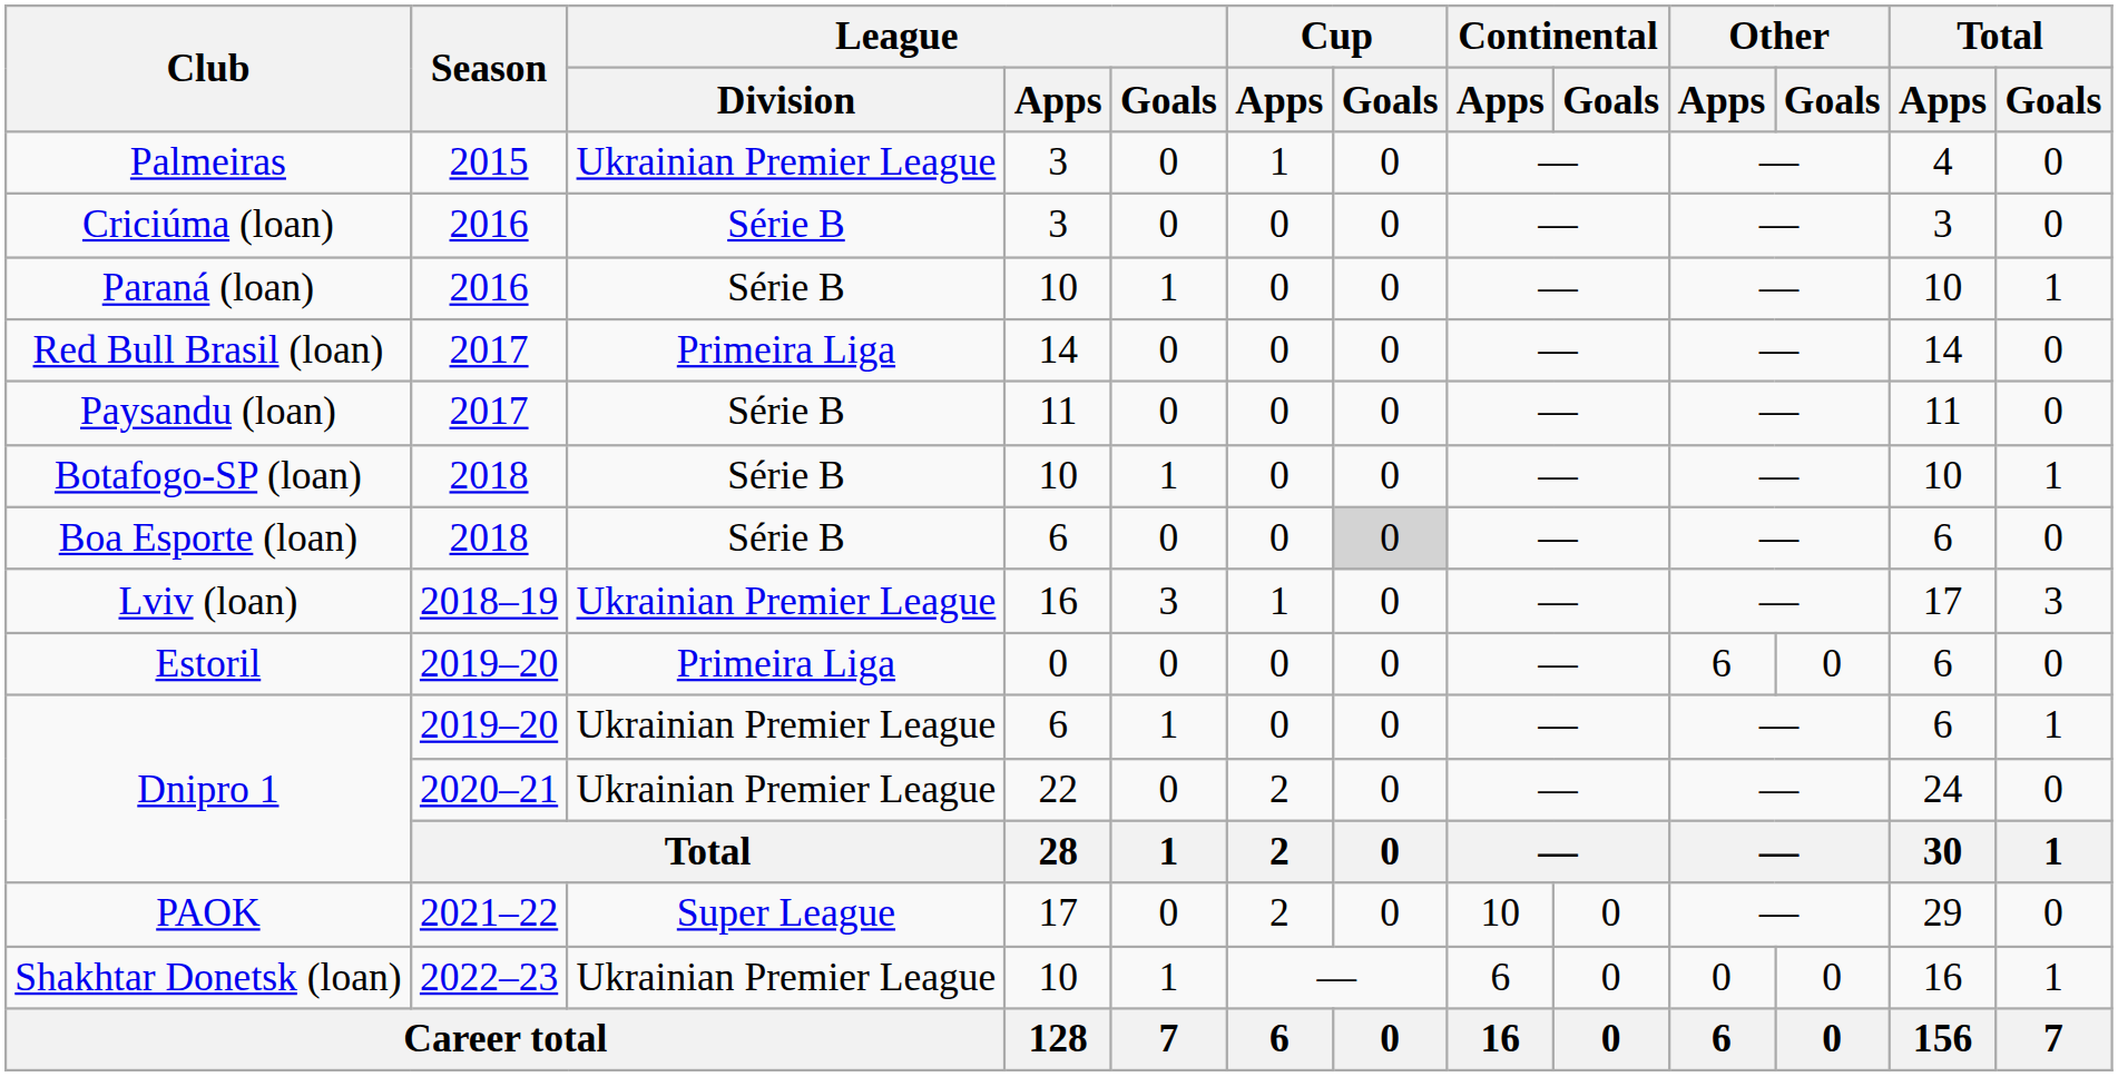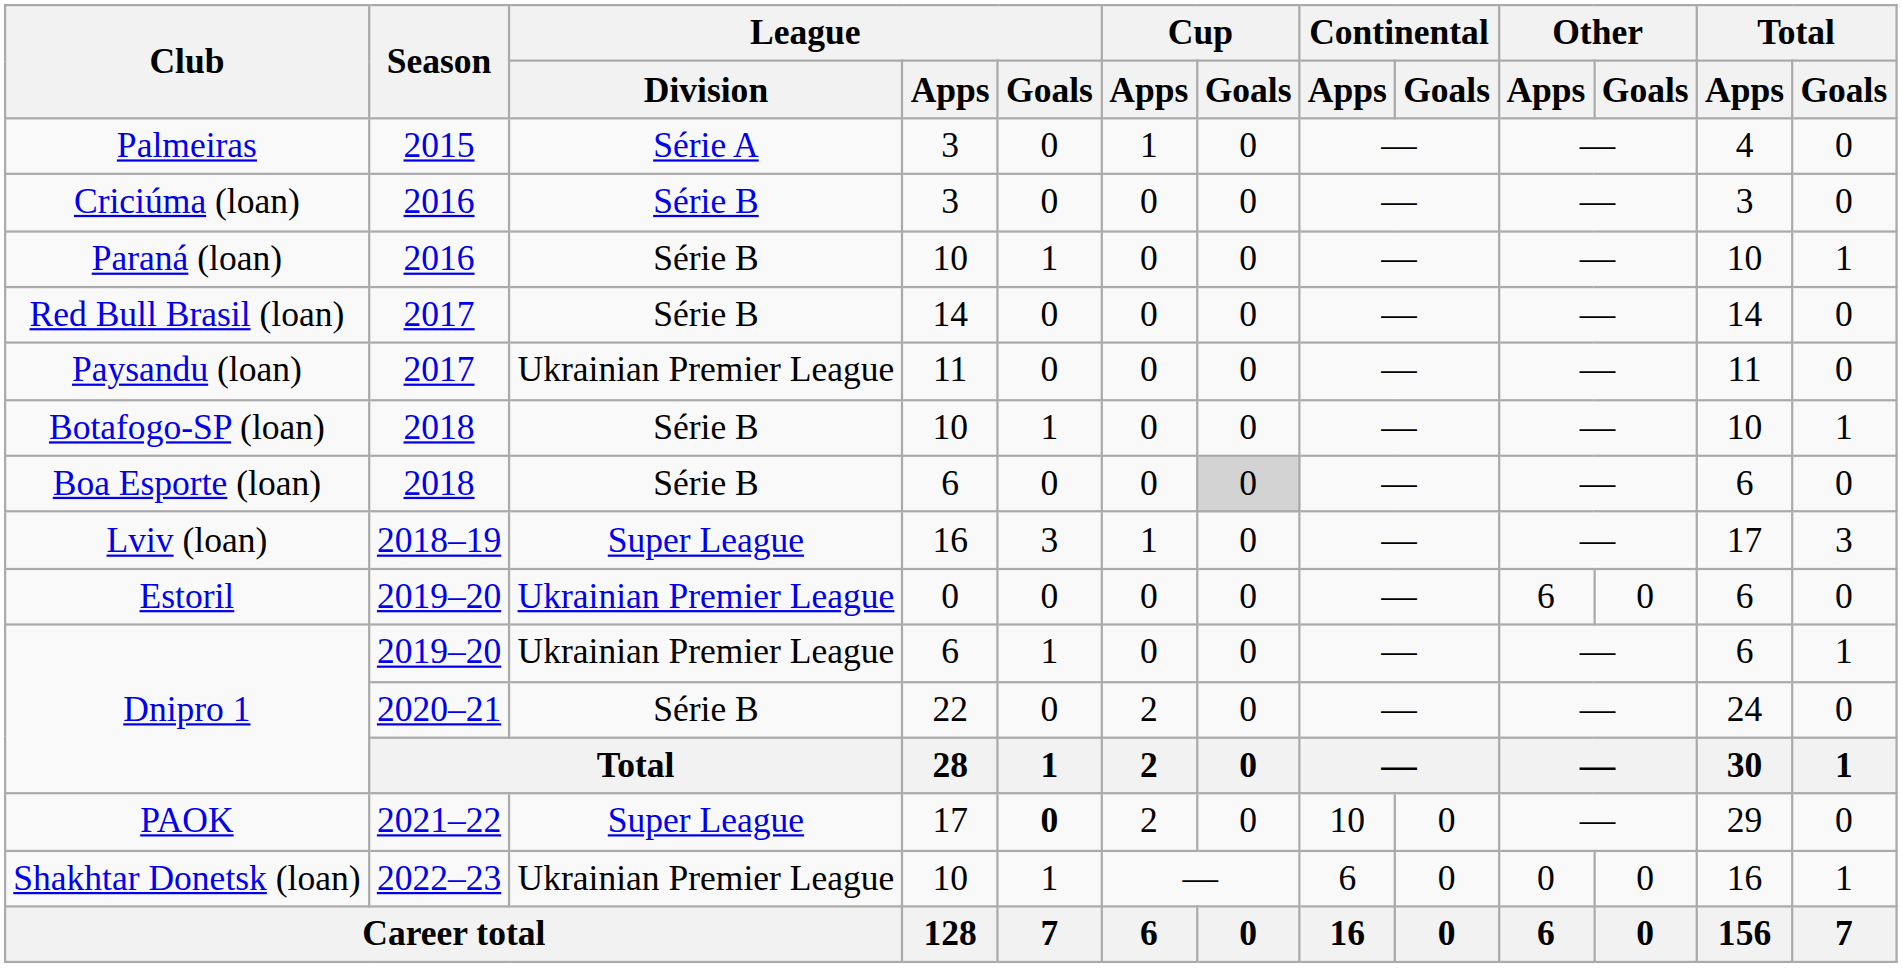 <table class="wikitable" style="text-align:center">
 <tr>
 <th rowspan="2">Club</th>
 <th rowspan="2">Season</th>
 <th colspan="3">League</th>
 <th colspan="2">Cup</th>
 <th colspan="2">Continental</th>
 <th colspan="2">Other</th>
 <th colspan="2">Total</th>
 </tr>
 <tr>
 <th>Division</th>
 <th>Apps</th>
 <th>Goals</th>
 <th>Apps</th>
 <th>Goals</th>
 <th>Apps</th>
 <th>Goals</th>
 <th>Apps</th>
 <th>Goals</th>
 <th>Apps</th>
 <th>Goals</th>
 </tr>
 <tr>
 <td rowspan="1"><a href='#'>Palmeiras</a></td>
 <td><a href='#'>2015</a></td>
-<td rowspan="1"><a href='#'>Ukrainian Premier League</a></td>
+<td rowspan="1"><a href='#'>Série A</a></td>
 <td>3</td>
 <td>0</td>
 <td>1</td>
 <td>0</td>
 <td colspan="2">—</td>
 <td colspan="2">—</td>
 <td>4</td>
 <td>0</td>
 </tr>
 <tr>
 <td><a href='#'>Criciúma</a> (loan)</td>
 <td><a href='#'>2016</a></td>
 <td><a href='#'>Série B</a></td>
 <td>3</td>
 <td>0</td>
 <td>0</td>
 <td>0</td>
 <td colspan="2">—</td>
 <td colspan="2">—</td>
 <td>3</td>
 <td>0</td>
 </tr>
 <tr>
 <td><a href='#'>Paraná</a> (loan)</td>
 <td><a href='#'>2016</a></td>
 <td>Série B</td>
 <td>10</td>
 <td>1</td>
 <td>0</td>
 <td>0</td>
 <td colspan="2">—</td>
 <td colspan="2">—</td>
 <td>10</td>
 <td>1</td>
 </tr>
 <tr>
 <td><a href='#'>Red Bull Brasil</a> (loan)</td>
 <td><a href='#'>2017</a></td>
-<td><a href='#'>Primeira Liga</a></td>
+<td>Série B</td>
 <td>14</td>
 <td>0</td>
 <td>0</td>
 <td>0</td>
 <td colspan="2">—</td>
 <td colspan="2">—</td>
 <td>14</td>
 <td>0</td>
 </tr>
 <tr>
 <td><a href='#'>Paysandu</a> (loan)</td>
 <td><a href='#'>2017</a></td>
-<td>Série B</td>
+<td>Ukrainian Premier League</td>
 <td>11</td>
 <td>0</td>
 <td>0</td>
 <td>0</td>
 <td colspan="2">—</td>
 <td colspan="2">—</td>
 <td>11</td>
 <td>0</td>
 </tr>
 <tr>
 <td><a href='#'>Botafogo-SP</a> (loan)</td>
 <td><a href='#'>2018</a></td>
 <td>Série B</td>
 <td>10</td>
 <td>1</td>
 <td>0</td>
 <td>0</td>
 <td colspan="2">—</td>
 <td colspan="2">—</td>
 <td>10</td>
 <td>1</td>
 </tr>
 <tr>
 <td><a href='#'>Boa Esporte</a> (loan)</td>
 <td><a href='#'>2018</a></td>
 <td>Série B</td>
 <td>6</td>
 <td>0</td>
 <td>0</td>
 <td style="background: lightgrey;">0</td>
 <td colspan="2">—</td>
 <td colspan="2">—</td>
 <td>6</td>
 <td>0</td>
 </tr>
 <tr>
 <td><a href='#'>Lviv</a> (loan)</td>
 <td><a href='#'>2018–19</a></td>
-<td rowspan="1"><a href='#'>Ukrainian Premier League</a></td>
+<td rowspan="1"><a href='#'>Super League</a></td>
 <td>16</td>
 <td>3</td>
 <td>1</td>
 <td>0</td>
 <td colspan="2">—</td>
 <td colspan="2">—</td>
 <td>17</td>
 <td>3</td>
 </tr>
 <tr>
 <td><a href='#'>Estoril</a></td>
 <td><a href='#'>2019–20</a></td>
-<td><a href='#'>Primeira Liga</a></td>
+<td rowspan="1"><a href='#'>Ukrainian Premier League</a></td>
 <td>0</td>
 <td>0</td>
 <td>0</td>
 <td>0</td>
 <td colspan="2">—</td>
 <td>6</td>
 <td>0</td>
 <td>6</td>
 <td>0</td>
 </tr>
 <tr>
 <td rowspan="3"><a href='#'>Dnipro 1</a></td>
 <td><a href='#'>2019–20</a></td>
 <td>Ukrainian Premier League</td>
 <td>6</td>
 <td>1</td>
 <td>0</td>
 <td>0</td>
 <td colspan="2">—</td>
 <td colspan="2">—</td>
 <td>6</td>
 <td>1</td>
 </tr>
 <tr>
 <td><a href='#'>2020–21</a></td>
-<td>Ukrainian Premier League</td>
+<td>Série B</td>
 <td>22</td>
 <td>0</td>
 <td>2</td>
 <td>0</td>
 <td colspan="2">—</td>
 <td colspan="2">—</td>
 <td>24</td>
 <td>0</td>
 </tr>
 <tr>
 <th colspan="2">Total</th>
 <th>28</th>
 <th>1</th>
 <th>2</th>
 <th>0</th>
 <th colspan="2">—</th>
 <th colspan="2">—</th>
 <th>30</th>
 <th>1</th>
 </tr>
 <tr>
 <td><a href='#'>PAOK</a></td>
 <td><a href='#'>2021–22</a></td>
 <td rowspan="1"><a href='#'>Super League</a></td>
 <td>17</td>
-<td>0</td>
+<td><strong>0</strong></td>
 <td>2</td>
 <td>0</td>
 <td>10</td>
 <td>0</td>
 <td colspan="2">—</td>
 <td>29</td>
 <td>0</td>
 </tr>
 <tr>
 <td><a href='#'>Shakhtar Donetsk</a> (loan)</td>
 <td><a href='#'>2022–23</a></td>
 <td>Ukrainian Premier League</td>
 <td>10</td>
 <td>1</td>
 <td colspan="2">—</td>
 <td>6</td>
 <td>0</td>
 <td>0</td>
 <td>0</td>
 <td>16</td>
 <td>1</td>
 </tr>
 <tr>
 <th colspan="3">Career total</th>
 <th>128</th>
 <th>7</th>
 <th>6</th>
 <th>0</th>
 <th>16</th>
 <th>0</th>
 <th>6</th>
 <th>0</th>
 <th>156</th>
 <th>7</th>
 </tr>
 </table>
